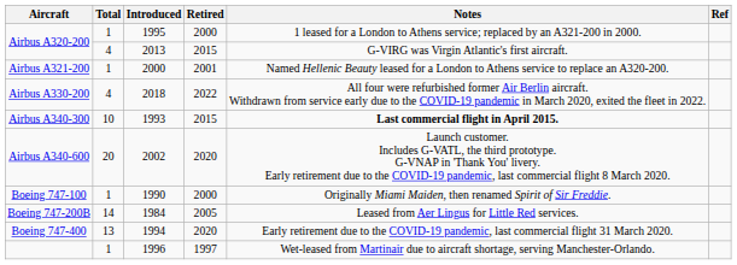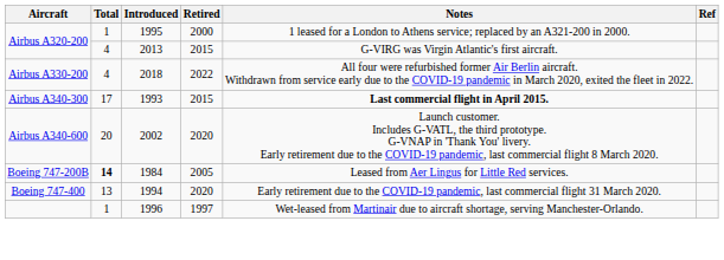 <table class="wikitable" style="margin:0.5em auto; text-align:center">
 <tr>
 <th>Aircraft</th>
 <th>Total</th>
 <th>Introduced</th>
 <th>Retired</th>
 <th>Notes</th>
 <th>Ref</th>
 </tr>
 <tr>
 <td rowspan="2"><a href='#'>Airbus A320-200</a></td>
 <td>1</td>
 <td>1995</td>
 <td>2000</td>
 <td>1 leased for a London to Athens service; replaced by an A321-200 in 2000.</td>
 <td></td>
 </tr>
 <tr>
 <td>4</td>
 <td>2013</td>
 <td>2015</td>
 <td>G-VIRG was Virgin Atlantic's first aircraft.</td>
 <td></td>
 </tr>
 <tr>
-<td><a href='#'>Airbus A321-200</a></td>
-<td>1</td>
-<td>2000</td>
-<td>2001</td>
-<td>Named <em>Hellenic Beauty</em> leased for a London to Athens service to replace an A320-200.</td>
-<td></td>
-</tr>
-<tr>
 <td><a href='#'>Airbus A330-200</a></td>
 <td>4</td>
 <td>2018</td>
 <td>2022</td>
 <td>All four were refurbished former <a href='#'>Air Berlin</a> aircraft. <br>Withdrawn from service early due to the <a href='#'>COVID-19 pandemic</a> in March 2020, exited the fleet in 2022.</td>
 <td></td>
 </tr>
 <tr>
 <td><a href='#'>Airbus A340-300</a></td>
-<td>10</td>
+<td>17</td>
 <td>1993</td>
 <td>2015</td>
 <td><strong>Last commercial flight in April 2015.</strong></td>
 <td></td>
 </tr>
 <tr>
 <td><a href='#'>Airbus A340-600</a></td>
 <td>20</td>
 <td>2002</td>
 <td>2020</td>
 <td>Launch customer. <br>Includes G-VATL, the third prototype. <br>G-VNAP in 'Thank You' livery. <br>Early retirement due to the <a href='#'>COVID-19 pandemic</a>, last commercial flight 8 March 2020.</td>
 <td align=center></td>
 </tr>
 <tr>
-<td><a href='#'>Boeing 747-100</a></td>
-<td>1</td>
-<td>1990</td>
-<td>2000</td>
-<td>Originally <em>Miami Maiden</em>, then renamed <em>Spirit of <a href='#'>Sir Freddie</a></em>.</td>
-<td></td>
-</tr>
-<tr>
 <td><a href='#'>Boeing 747-200B</a></td>
-<td>14</td>
+<td><strong>14</strong></td>
 <td>1984</td>
 <td>2005</td>
 <td>Leased from <a href='#'>Aer Lingus</a> for <a href='#'>Little Red</a> services.</td>
 <td></td>
 </tr>
 <tr>
 <td><a href='#'>Boeing 747-400</a></td>
 <td>13</td>
 <td>1994</td>
 <td>2020</td>
 <td>Early retirement due to the <a href='#'>COVID-19 pandemic</a>, last commercial flight 31 March 2020.</td>
 <td align=center></td>
 </tr>
 <tr>
 <td></td>
 <td>1</td>
 <td>1996</td>
 <td>1997</td>
 <td>Wet-leased from <a href='#'>Martinair</a> due to aircraft shortage, serving Manchester-Orlando.</td>
 <td></td>
 </tr>
 </table>
